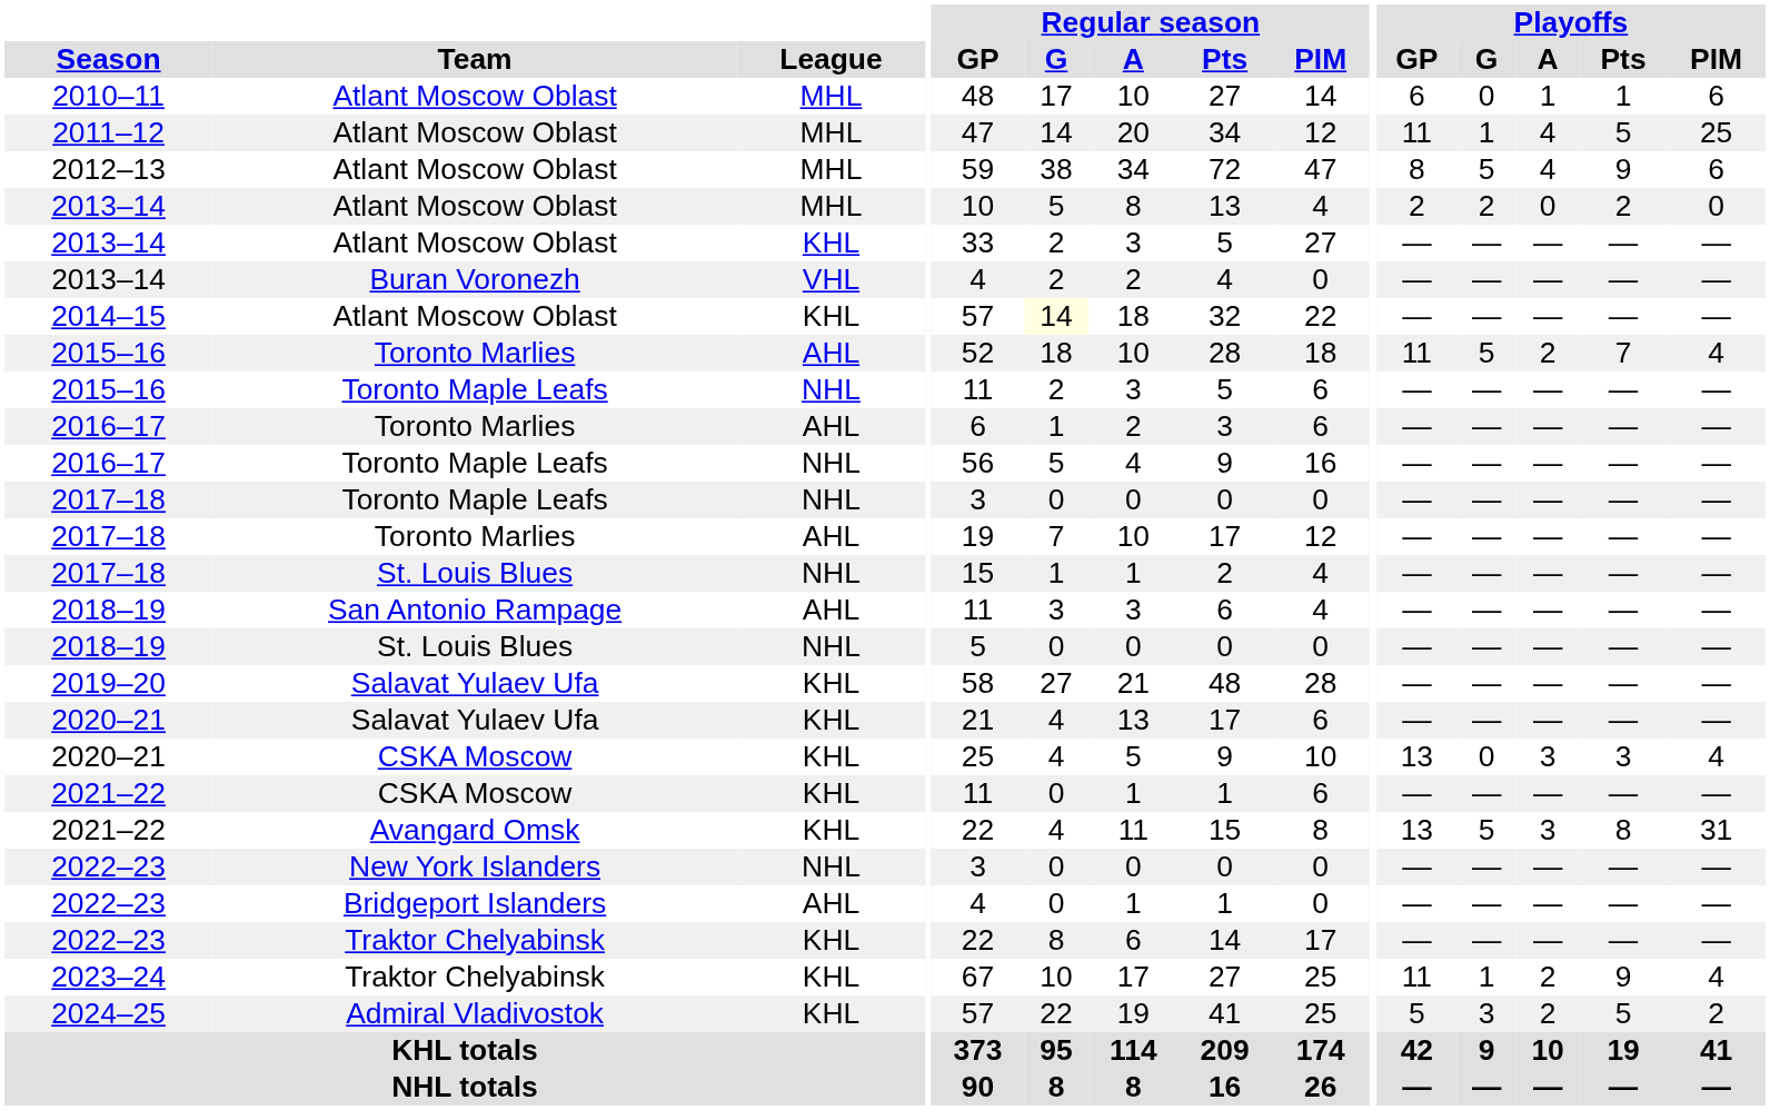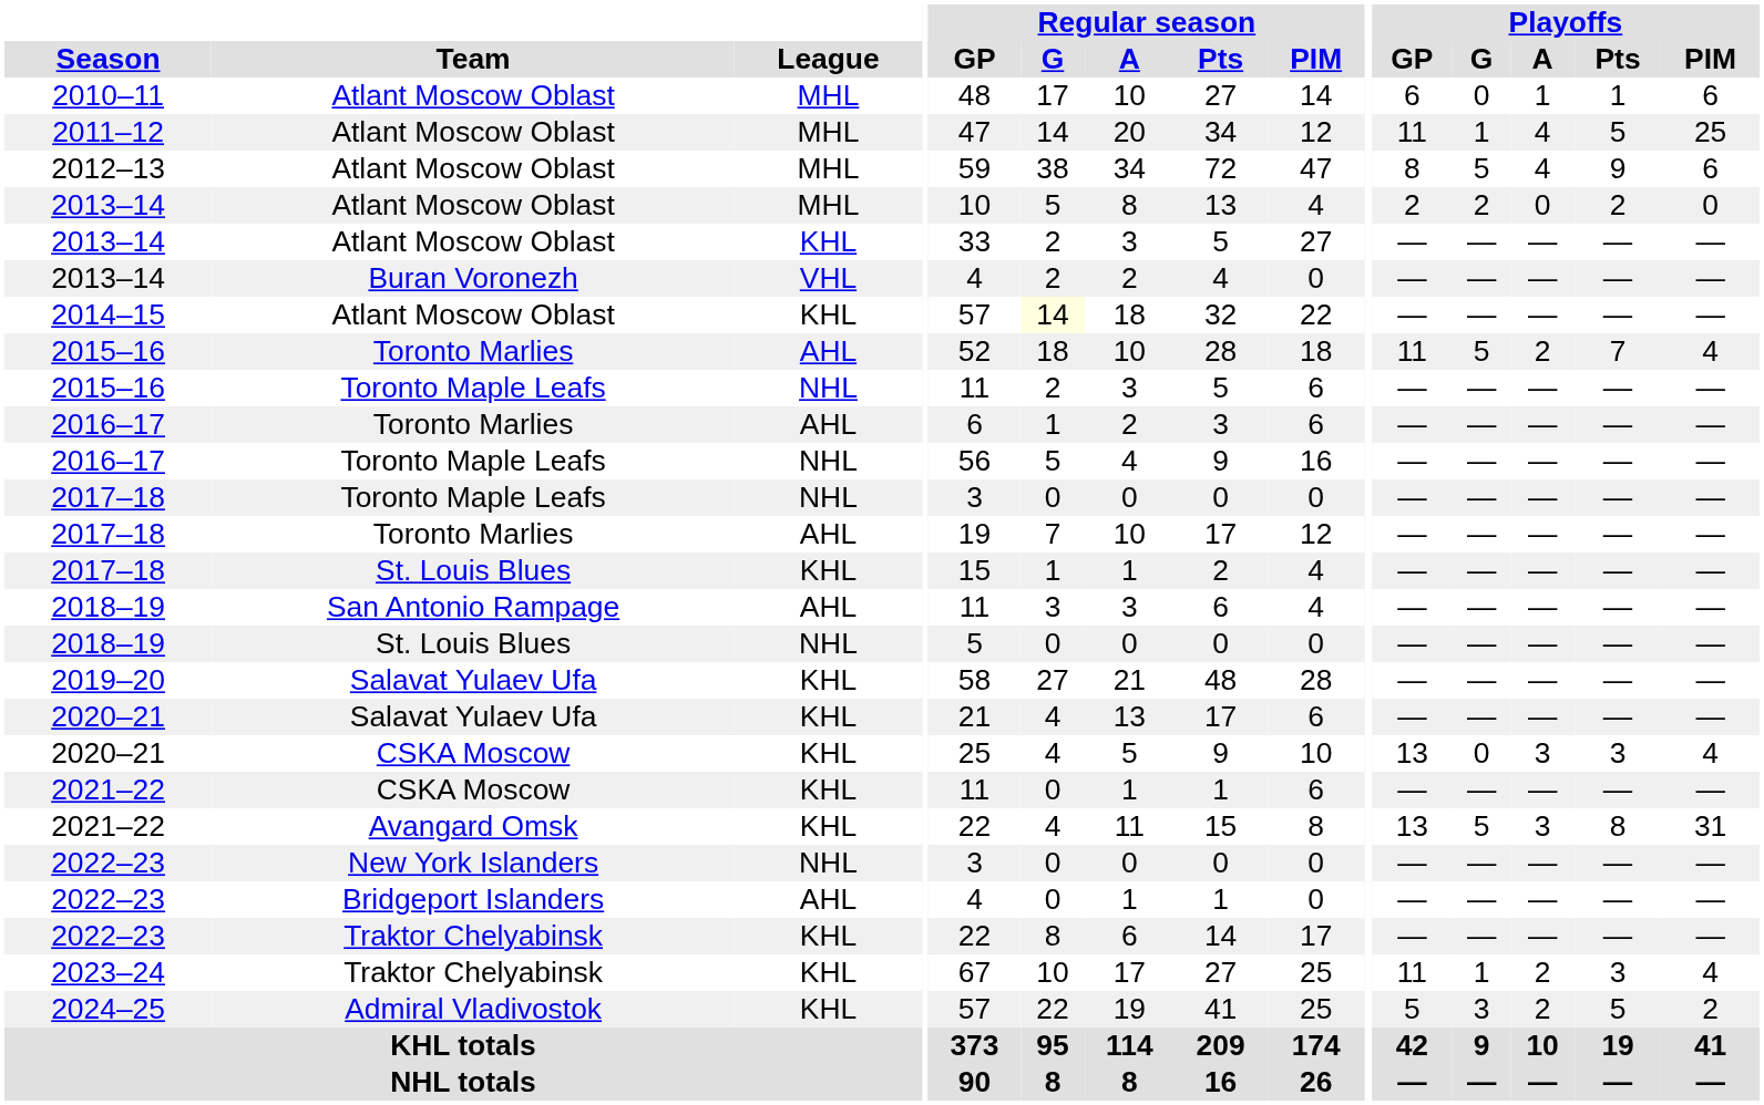 <table border="0" cellpadding="1" cellspacing="0" style="text-align:center; width:60em;">
 <tr bgcolor="#e0e0e0">
 <th colspan="3" bgcolor="#ffffff"></th>
 <th rowspan="102" bgcolor="#ffffff"></th>
 <th colspan="5"><a href='#'>Regular season</a></th>
 <th rowspan="102" bgcolor="#ffffff"></th>
 <th colspan="5"><a href='#'>Playoffs</a></th>
 </tr>
 <tr bgcolor="#e0e0e0">
 <th><a href='#'>Season</a></th>
 <th>Team</th>
 <th>League</th>
 <th>GP</th>
 <th><a href='#'>G</a></th>
 <th><a href='#'>A</a></th>
 <th><a href='#'>Pts</a></th>
 <th><a href='#'>PIM</a></th>
 <th>GP</th>
 <th>G</th>
 <th>A</th>
 <th>Pts</th>
 <th>PIM</th>
 </tr>
 <tr>
 <td><a href='#'>2010–11</a></td>
 <td><a href='#'>Atlant Moscow Oblast</a></td>
 <td><a href='#'>MHL</a></td>
 <td>48</td>
 <td>17</td>
 <td>10</td>
 <td>27</td>
 <td>14</td>
 <td>6</td>
 <td>0</td>
 <td>1</td>
 <td>1</td>
 <td>6</td>
 </tr>
 <tr bgcolor="#f0f0f0">
 <td><a href='#'>2011–12</a></td>
 <td>Atlant Moscow Oblast</td>
 <td>MHL</td>
 <td>47</td>
 <td>14</td>
 <td>20</td>
 <td>34</td>
 <td>12</td>
 <td>11</td>
 <td>1</td>
 <td>4</td>
 <td>5</td>
 <td>25</td>
 </tr>
 <tr>
 <td>2012–13</td>
 <td>Atlant Moscow Oblast</td>
 <td>MHL</td>
 <td>59</td>
 <td>38</td>
 <td>34</td>
 <td>72</td>
 <td>47</td>
 <td>8</td>
 <td>5</td>
 <td>4</td>
 <td>9</td>
 <td>6</td>
 </tr>
 <tr bgcolor="#f0f0f0">
 <td><a href='#'>2013–14</a></td>
 <td>Atlant Moscow Oblast</td>
 <td>MHL</td>
 <td>10</td>
 <td>5</td>
 <td>8</td>
 <td>13</td>
 <td>4</td>
 <td>2</td>
 <td>2</td>
 <td>0</td>
 <td>2</td>
 <td>0</td>
 </tr>
 <tr>
 <td><a href='#'>2013–14</a></td>
 <td>Atlant Moscow Oblast</td>
 <td><a href='#'>KHL</a></td>
 <td>33</td>
 <td>2</td>
 <td>3</td>
 <td>5</td>
 <td>27</td>
 <td>—</td>
 <td>—</td>
 <td>—</td>
 <td>—</td>
 <td>—</td>
 </tr>
 <tr bgcolor="#f0f0f0">
 <td>2013–14</td>
 <td><a href='#'>Buran Voronezh</a></td>
 <td><a href='#'>VHL</a></td>
 <td>4</td>
 <td>2</td>
 <td>2</td>
 <td>4</td>
 <td>0</td>
 <td>—</td>
 <td>—</td>
 <td>—</td>
 <td>—</td>
 <td>—</td>
 </tr>
 <tr>
 <td><a href='#'>2014–15</a></td>
 <td>Atlant Moscow Oblast</td>
 <td>KHL</td>
 <td>57</td>
 <td style="background: lightyellow;">14</td>
 <td>18</td>
 <td>32</td>
 <td>22</td>
 <td>—</td>
 <td>—</td>
 <td>—</td>
 <td>—</td>
 <td>—</td>
 </tr>
 <tr bgcolor="#f0f0f0">
 <td><a href='#'>2015–16</a></td>
 <td><a href='#'>Toronto Marlies</a></td>
 <td><a href='#'>AHL</a></td>
 <td>52</td>
 <td>18</td>
 <td>10</td>
 <td>28</td>
 <td>18</td>
 <td>11</td>
 <td>5</td>
 <td>2</td>
 <td>7</td>
 <td>4</td>
 </tr>
 <tr>
 <td><a href='#'>2015–16</a></td>
 <td><a href='#'>Toronto Maple Leafs</a></td>
 <td><a href='#'>NHL</a></td>
 <td>11</td>
 <td>2</td>
 <td>3</td>
 <td>5</td>
 <td>6</td>
 <td>—</td>
 <td>—</td>
 <td>—</td>
 <td>—</td>
 <td>—</td>
 </tr>
 <tr bgcolor="#f0f0f0">
 <td><a href='#'>2016–17</a></td>
 <td>Toronto Marlies</td>
 <td>AHL</td>
 <td>6</td>
 <td>1</td>
 <td>2</td>
 <td>3</td>
 <td>6</td>
 <td>—</td>
 <td>—</td>
 <td>—</td>
 <td>—</td>
 <td>—</td>
 </tr>
 <tr>
 <td><a href='#'>2016–17</a></td>
 <td>Toronto Maple Leafs</td>
 <td>NHL</td>
 <td>56</td>
 <td>5</td>
 <td>4</td>
 <td>9</td>
 <td>16</td>
 <td>—</td>
 <td>—</td>
 <td>—</td>
 <td>—</td>
 <td>—</td>
 </tr>
 <tr bgcolor="#f0f0f0">
 <td><a href='#'>2017–18</a></td>
 <td>Toronto Maple Leafs</td>
 <td>NHL</td>
 <td>3</td>
 <td>0</td>
 <td>0</td>
 <td>0</td>
 <td>0</td>
 <td>—</td>
 <td>—</td>
 <td>—</td>
 <td>—</td>
 <td>—</td>
 </tr>
 <tr>
 <td><a href='#'>2017–18</a></td>
 <td>Toronto Marlies</td>
 <td>AHL</td>
 <td>19</td>
 <td>7</td>
 <td>10</td>
 <td>17</td>
 <td>12</td>
 <td>—</td>
 <td>—</td>
 <td>—</td>
 <td>—</td>
 <td>—</td>
 </tr>
 <tr bgcolor="#f0f0f0">
 <td><a href='#'>2017–18</a></td>
 <td><a href='#'>St. Louis Blues</a></td>
-<td>NHL</td>
+<td>KHL</td>
 <td>15</td>
 <td>1</td>
 <td>1</td>
 <td>2</td>
 <td>4</td>
 <td>—</td>
 <td>—</td>
 <td>—</td>
 <td>—</td>
 <td>—</td>
 </tr>
 <tr>
 <td><a href='#'>2018–19</a></td>
 <td><a href='#'>San Antonio Rampage</a></td>
 <td>AHL</td>
 <td>11</td>
 <td>3</td>
 <td>3</td>
 <td>6</td>
 <td>4</td>
 <td>—</td>
 <td>—</td>
 <td>—</td>
 <td>—</td>
 <td>—</td>
 </tr>
 <tr bgcolor="#f0f0f0">
 <td><a href='#'>2018–19</a></td>
 <td>St. Louis Blues</td>
 <td>NHL</td>
 <td>5</td>
 <td>0</td>
 <td>0</td>
 <td>0</td>
 <td>0</td>
 <td>—</td>
 <td>—</td>
 <td>—</td>
 <td>—</td>
 <td>—</td>
 </tr>
 <tr>
 <td><a href='#'>2019–20</a></td>
 <td><a href='#'>Salavat Yulaev Ufa</a></td>
 <td>KHL</td>
 <td>58</td>
 <td>27</td>
 <td>21</td>
 <td>48</td>
 <td>28</td>
 <td>—</td>
 <td>—</td>
 <td>—</td>
 <td>—</td>
 <td>—</td>
 </tr>
 <tr bgcolor="#f0f0f0">
 <td><a href='#'>2020–21</a></td>
 <td>Salavat Yulaev Ufa</td>
 <td>KHL</td>
 <td>21</td>
 <td>4</td>
 <td>13</td>
 <td>17</td>
 <td>6</td>
 <td>—</td>
 <td>—</td>
 <td>—</td>
 <td>—</td>
 <td>—</td>
 </tr>
 <tr>
 <td>2020–21</td>
 <td><a href='#'>CSKA Moscow</a></td>
 <td>KHL</td>
 <td>25</td>
 <td>4</td>
 <td>5</td>
 <td>9</td>
 <td>10</td>
 <td>13</td>
 <td>0</td>
 <td>3</td>
 <td>3</td>
 <td>4</td>
 </tr>
 <tr bgcolor="#f0f0f0">
 <td><a href='#'>2021–22</a></td>
 <td>CSKA Moscow</td>
 <td>KHL</td>
 <td>11</td>
 <td>0</td>
 <td>1</td>
 <td>1</td>
 <td>6</td>
 <td>—</td>
 <td>—</td>
 <td>—</td>
 <td>—</td>
 <td>—</td>
 </tr>
 <tr>
 <td>2021–22</td>
 <td><a href='#'>Avangard Omsk</a></td>
 <td>KHL</td>
 <td>22</td>
 <td>4</td>
 <td>11</td>
 <td>15</td>
 <td>8</td>
 <td>13</td>
 <td>5</td>
 <td>3</td>
 <td>8</td>
 <td>31</td>
 </tr>
 <tr bgcolor="#f0f0f0">
 <td><a href='#'>2022–23</a></td>
 <td><a href='#'>New York Islanders</a></td>
 <td>NHL</td>
 <td>3</td>
 <td>0</td>
 <td>0</td>
 <td>0</td>
 <td>0</td>
 <td>—</td>
 <td>—</td>
 <td>—</td>
 <td>—</td>
 <td>—</td>
 </tr>
 <tr>
 <td><a href='#'>2022–23</a></td>
 <td><a href='#'>Bridgeport Islanders</a></td>
 <td>AHL</td>
 <td>4</td>
 <td>0</td>
 <td>1</td>
 <td>1</td>
 <td>0</td>
 <td>—</td>
 <td>—</td>
 <td>—</td>
 <td>—</td>
 <td>—</td>
 </tr>
 <tr bgcolor="#f0f0f0">
 <td><a href='#'>2022–23</a></td>
 <td><a href='#'>Traktor Chelyabinsk</a></td>
 <td>KHL</td>
 <td>22</td>
 <td>8</td>
 <td>6</td>
 <td>14</td>
 <td>17</td>
 <td>—</td>
 <td>—</td>
 <td>—</td>
 <td>—</td>
 <td>—</td>
 </tr>
 <tr>
 <td><a href='#'>2023–24</a></td>
 <td>Traktor Chelyabinsk</td>
 <td>KHL</td>
 <td>67</td>
 <td>10</td>
 <td>17</td>
 <td>27</td>
 <td>25</td>
 <td>11</td>
 <td>1</td>
 <td>2</td>
-<td>9</td>
+<td>3</td>
 <td>4</td>
 </tr>
 <tr bgcolor="#f0f0f0">
 <td><a href='#'>2024–25</a></td>
 <td><a href='#'>Admiral Vladivostok</a></td>
 <td>KHL</td>
 <td>57</td>
 <td>22</td>
 <td>19</td>
 <td>41</td>
 <td>25</td>
 <td>5</td>
 <td>3</td>
 <td>2</td>
 <td>5</td>
 <td>2</td>
 </tr>
 <tr bgcolor="#e0e0e0">
 <th colspan="3">KHL totals</th>
 <th>373</th>
 <th>95</th>
 <th>114</th>
 <th>209</th>
 <th>174</th>
 <th>42</th>
 <th>9</th>
 <th>10</th>
 <th>19</th>
 <th>41</th>
 </tr>
 <tr bgcolor="#e0e0e0">
 <th colspan="3">NHL totals</th>
 <th>90</th>
 <th>8</th>
 <th>8</th>
 <th>16</th>
 <th>26</th>
 <th>—</th>
 <th>—</th>
 <th>—</th>
 <th>—</th>
 <th>—</th>
 </tr>
 </table>
